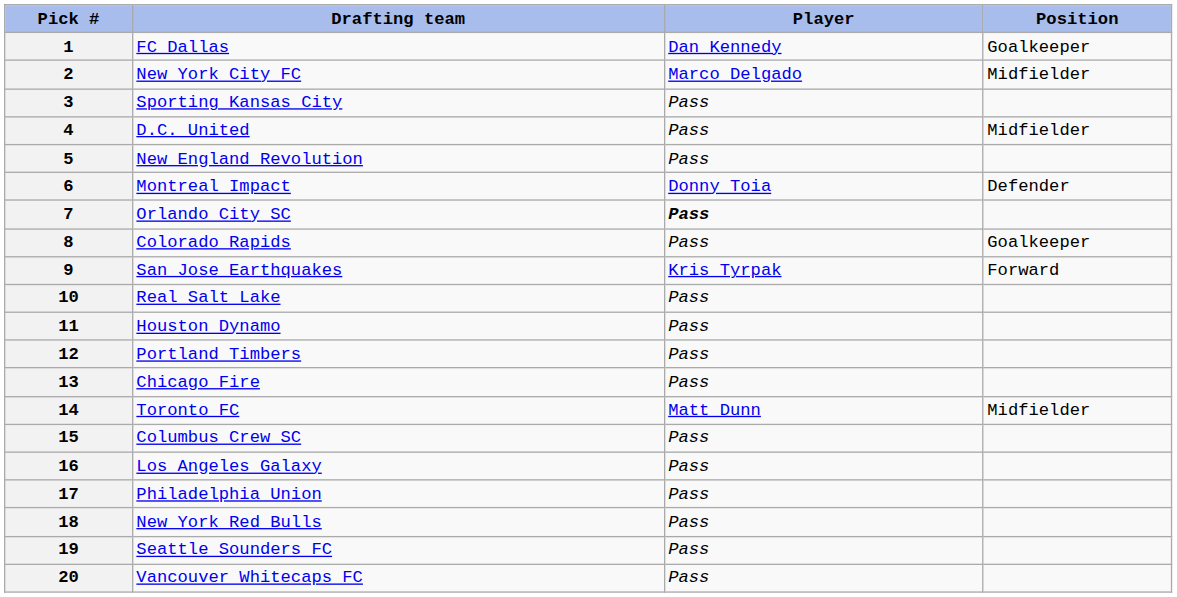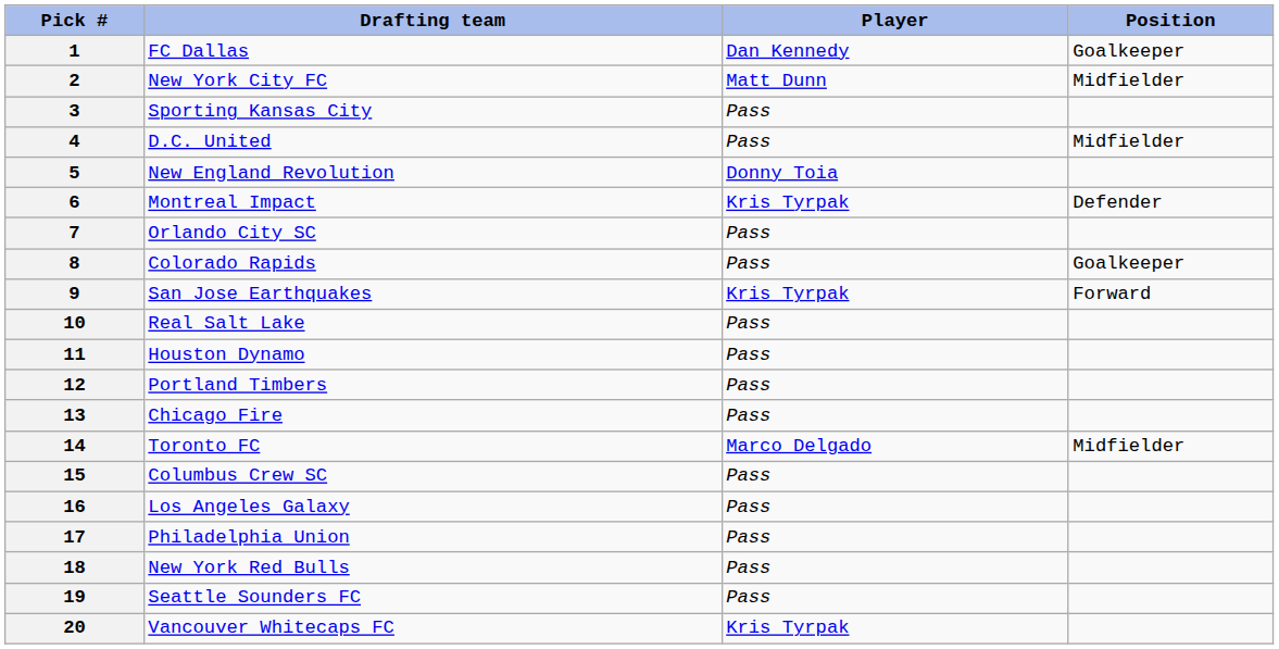 <table class="wikitable sortable sortable" style="width:70%;">
 <tr>
 <th style="background:#a8bdec; width:6%;">Pick #</th>
 <th style="width:25%; background:#a8bdec;">Drafting team</th>
 <th style="width:15%; background:#a8bdec;">Player</th>
 <th style="width:8%; background:#a8bdec;">Position</th>
 </tr>
 <tr>
 <th>1</th>
 <td><a href='#'>FC Dallas</a></td>
 <td><a href='#'>Dan Kennedy</a></td>
 <td>Goalkeeper</td>
 </tr>
 <tr>
 <th>2</th>
 <td><a href='#'>New York City FC</a></td>
-<td><a href='#'>Marco Delgado</a></td>
+<td><a href='#'>Matt Dunn</a></td>
 <td>Midfielder</td>
 </tr>
 <tr>
 <th>3</th>
 <td><a href='#'>Sporting Kansas City</a></td>
 <td><em>Pass</em></td>
 <td></td>
 </tr>
 <tr>
 <th>4</th>
 <td><a href='#'>D.C. United</a></td>
 <td><em>Pass</em></td>
 <td>Midfielder</td>
 </tr>
 <tr>
 <th>5</th>
 <td><a href='#'>New England Revolution</a></td>
-<td><em>Pass</em></td>
+<td><a href='#'>Donny Toia</a></td>
 <td></td>
 </tr>
 <tr>
 <th>6</th>
 <td><a href='#'>Montreal Impact</a></td>
-<td><a href='#'>Donny Toia</a></td>
+<td><a href='#'>Kris Tyrpak</a></td>
 <td>Defender</td>
 </tr>
 <tr>
 <th>7</th>
 <td><a href='#'>Orlando City SC</a></td>
-<td><strong><em>Pass</em></strong></td>
+<td><em>Pass</em></td>
 <td></td>
 </tr>
 <tr>
 <th>8</th>
 <td><a href='#'>Colorado Rapids</a></td>
 <td><em>Pass</em></td>
 <td>Goalkeeper</td>
 </tr>
 <tr>
 <th>9</th>
 <td><a href='#'>San Jose Earthquakes</a></td>
 <td><a href='#'>Kris Tyrpak</a></td>
 <td>Forward</td>
 </tr>
 <tr>
 <th>10</th>
 <td><a href='#'>Real Salt Lake</a></td>
 <td><em>Pass</em></td>
 <td></td>
 </tr>
 <tr>
 <th>11</th>
 <td><a href='#'>Houston Dynamo</a></td>
 <td><em>Pass</em></td>
 <td></td>
 </tr>
 <tr>
 <th>12</th>
 <td><a href='#'>Portland Timbers</a></td>
 <td><em>Pass</em></td>
 <td></td>
 </tr>
 <tr>
 <th>13</th>
 <td><a href='#'>Chicago Fire</a></td>
 <td><em>Pass</em></td>
 <td></td>
 </tr>
 <tr>
 <th>14</th>
 <td><a href='#'>Toronto FC</a></td>
-<td><a href='#'>Matt Dunn</a></td>
+<td><a href='#'>Marco Delgado</a></td>
 <td>Midfielder</td>
 </tr>
 <tr>
 <th>15</th>
 <td><a href='#'>Columbus Crew SC</a></td>
 <td><em>Pass</em></td>
 <td></td>
 </tr>
 <tr>
 <th>16</th>
 <td><a href='#'>Los Angeles Galaxy</a></td>
 <td><em>Pass</em></td>
 <td></td>
 </tr>
 <tr>
 <th>17</th>
 <td><a href='#'>Philadelphia Union</a></td>
 <td><em>Pass</em></td>
 <td></td>
 </tr>
 <tr>
 <th>18</th>
 <td><a href='#'>New York Red Bulls</a></td>
 <td><em>Pass</em></td>
 <td></td>
 </tr>
 <tr>
 <th>19</th>
 <td><a href='#'>Seattle Sounders FC</a></td>
 <td><em>Pass</em></td>
 <td></td>
 </tr>
 <tr>
 <th>20</th>
 <td><a href='#'>Vancouver Whitecaps FC</a></td>
-<td><em>Pass</em></td>
+<td><a href='#'>Kris Tyrpak</a></td>
 <td></td>
 </tr>
 </table>
